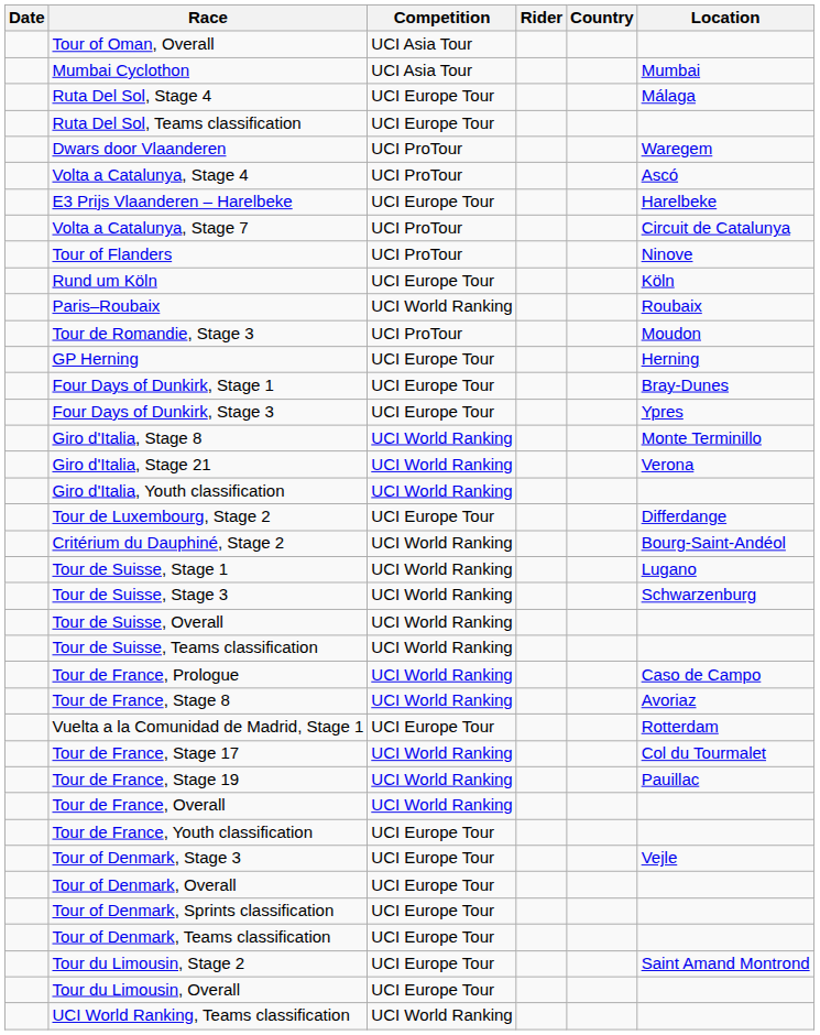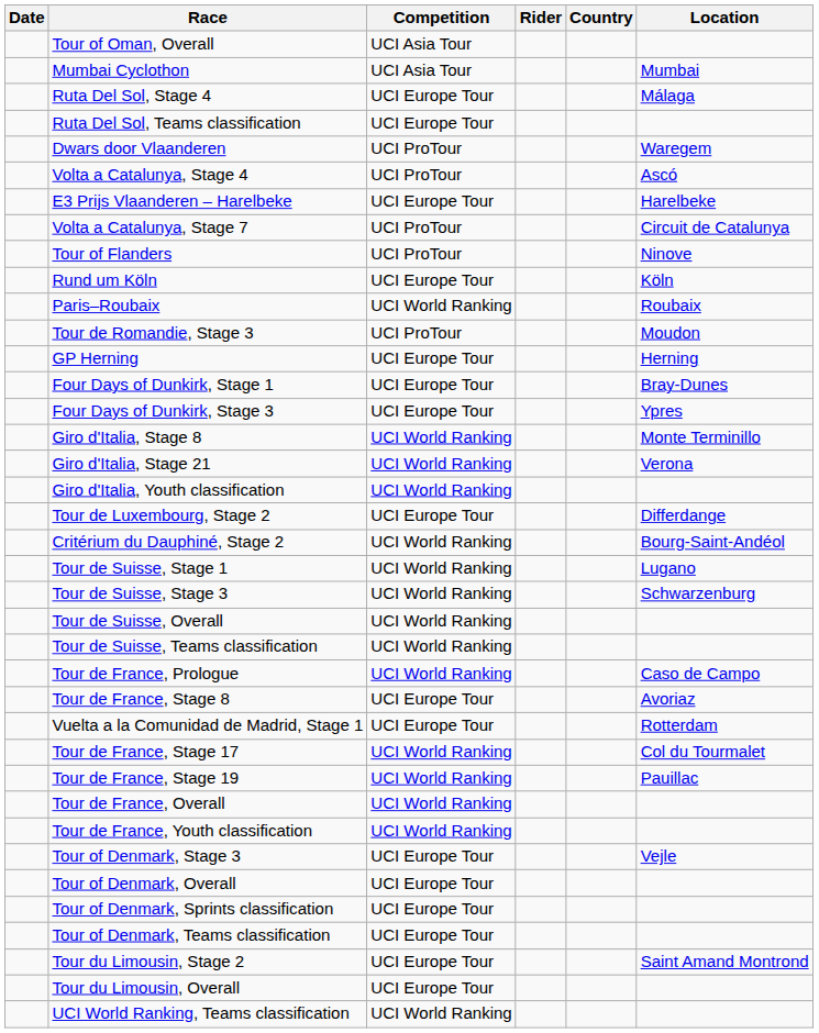 <table class="wikitable sortable">
 <tr>
 <th>Date</th>
 <th>Race</th>
 <th>Competition</th>
 <th>Rider</th>
 <th>Country</th>
 <th>Location</th>
 </tr>
 <tr>
 <td></td>
 <td><a href='#'>Tour of Oman</a>, Overall</td>
 <td>UCI Asia Tour</td>
 <td></td>
 <td></td>
 <td></td>
 </tr>
 <tr>
 <td></td>
 <td><a href='#'>Mumbai Cyclothon</a></td>
 <td>UCI Asia Tour</td>
 <td></td>
 <td></td>
 <td><a href='#'>Mumbai</a></td>
 </tr>
 <tr>
 <td></td>
 <td><a href='#'>Ruta Del Sol</a>, Stage 4</td>
 <td>UCI Europe Tour</td>
 <td></td>
 <td></td>
 <td><a href='#'>Málaga</a></td>
 </tr>
 <tr>
 <td></td>
 <td><a href='#'>Ruta Del Sol</a>, Teams classification</td>
 <td>UCI Europe Tour</td>
 <td align="center"></td>
 <td></td>
 <td></td>
 </tr>
 <tr>
 <td></td>
 <td><a href='#'>Dwars door Vlaanderen</a></td>
 <td>UCI ProTour</td>
 <td></td>
 <td></td>
 <td><a href='#'>Waregem</a></td>
 </tr>
 <tr>
 <td></td>
 <td><a href='#'>Volta a Catalunya</a>, Stage 4</td>
 <td>UCI ProTour</td>
 <td></td>
 <td></td>
 <td><a href='#'>Ascó</a></td>
 </tr>
 <tr>
 <td></td>
 <td><a href='#'>E3 Prijs Vlaanderen – Harelbeke</a></td>
 <td>UCI Europe Tour</td>
 <td></td>
 <td></td>
 <td><a href='#'>Harelbeke</a></td>
 </tr>
 <tr>
 <td></td>
 <td><a href='#'>Volta a Catalunya</a>, Stage 7</td>
 <td>UCI ProTour</td>
 <td></td>
 <td></td>
 <td><a href='#'>Circuit de Catalunya</a></td>
 </tr>
 <tr>
 <td></td>
 <td><a href='#'>Tour of Flanders</a></td>
 <td>UCI ProTour</td>
 <td></td>
 <td></td>
 <td><a href='#'>Ninove</a></td>
 </tr>
 <tr>
 <td></td>
 <td><a href='#'>Rund um Köln</a></td>
 <td>UCI Europe Tour</td>
 <td></td>
 <td></td>
 <td><a href='#'>Köln</a></td>
 </tr>
 <tr>
 <td></td>
 <td><a href='#'>Paris–Roubaix</a></td>
 <td>UCI World Ranking</td>
 <td></td>
 <td></td>
 <td><a href='#'>Roubaix</a></td>
 </tr>
 <tr>
 <td></td>
 <td><a href='#'>Tour de Romandie</a>, Stage 3</td>
 <td>UCI ProTour</td>
 <td></td>
 <td></td>
 <td><a href='#'>Moudon</a></td>
 </tr>
 <tr>
 <td></td>
 <td><a href='#'>GP Herning</a></td>
 <td>UCI Europe Tour</td>
 <td></td>
 <td></td>
 <td><a href='#'>Herning</a></td>
 </tr>
 <tr>
 <td></td>
 <td><a href='#'>Four Days of Dunkirk</a>, Stage 1</td>
 <td>UCI Europe Tour</td>
 <td></td>
 <td></td>
 <td><a href='#'>Bray-Dunes</a></td>
 </tr>
 <tr>
 <td></td>
 <td><a href='#'>Four Days of Dunkirk</a>, Stage 3</td>
 <td>UCI Europe Tour</td>
 <td></td>
 <td></td>
 <td><a href='#'>Ypres</a></td>
 </tr>
 <tr>
 <td></td>
 <td><a href='#'>Giro d'Italia</a>, Stage 8</td>
 <td><a href='#'>UCI World Ranking</a></td>
 <td></td>
 <td></td>
 <td><a href='#'>Monte Terminillo</a></td>
 </tr>
 <tr>
 <td></td>
 <td><a href='#'>Giro d'Italia</a>, Stage 21</td>
 <td><a href='#'>UCI World Ranking</a></td>
 <td></td>
 <td></td>
 <td><a href='#'>Verona</a></td>
 </tr>
 <tr>
 <td></td>
 <td><a href='#'>Giro d'Italia</a>, Youth classification</td>
 <td><a href='#'>UCI World Ranking</a></td>
 <td></td>
 <td></td>
 <td></td>
 </tr>
 <tr>
 <td></td>
 <td><a href='#'>Tour de Luxembourg</a>, Stage 2</td>
 <td>UCI Europe Tour</td>
 <td></td>
 <td></td>
 <td><a href='#'>Differdange</a></td>
 </tr>
 <tr>
 <td></td>
 <td><a href='#'>Critérium du Dauphiné</a>, Stage 2</td>
 <td>UCI World Ranking</td>
 <td></td>
 <td></td>
 <td><a href='#'>Bourg-Saint-Andéol</a></td>
 </tr>
 <tr>
 <td></td>
 <td><a href='#'>Tour de Suisse</a>, Stage 1</td>
 <td>UCI World Ranking</td>
 <td></td>
 <td></td>
 <td><a href='#'>Lugano</a></td>
 </tr>
 <tr>
 <td></td>
 <td><a href='#'>Tour de Suisse</a>, Stage 3</td>
 <td>UCI World Ranking</td>
 <td></td>
 <td></td>
 <td><a href='#'>Schwarzenburg</a></td>
 </tr>
 <tr>
 <td></td>
 <td><a href='#'>Tour de Suisse</a>, Overall</td>
 <td>UCI World Ranking</td>
 <td></td>
 <td></td>
 <td></td>
 </tr>
 <tr>
 <td></td>
 <td><a href='#'>Tour de Suisse</a>, Teams classification</td>
 <td>UCI World Ranking</td>
 <td align="center"></td>
 <td></td>
 <td></td>
 </tr>
 <tr>
 <td></td>
 <td><a href='#'>Tour de France</a>, Prologue</td>
 <td><a href='#'>UCI World Ranking</a></td>
 <td></td>
 <td></td>
 <td><a href='#'>Caso de Campo</a></td>
 </tr>
 <tr>
 <td></td>
 <td><a href='#'>Tour de France</a>, Stage 8</td>
-<td><a href='#'>UCI World Ranking</a></td>
+<td>UCI Europe Tour</td>
 <td></td>
 <td></td>
 <td><a href='#'>Avoriaz</a></td>
 </tr>
 <tr>
 <td></td>
 <td>Vuelta a la Comunidad de Madrid, Stage 1</td>
 <td>UCI Europe Tour</td>
 <td></td>
 <td></td>
 <td><a href='#'>Rotterdam</a></td>
 </tr>
 <tr>
 <td></td>
 <td><a href='#'>Tour de France</a>, Stage 17</td>
 <td><a href='#'>UCI World Ranking</a></td>
 <td></td>
 <td></td>
 <td><a href='#'>Col du Tourmalet</a></td>
 </tr>
 <tr>
 <td></td>
 <td><a href='#'>Tour de France</a>, Stage 19</td>
 <td><a href='#'>UCI World Ranking</a></td>
 <td></td>
 <td></td>
 <td><a href='#'>Pauillac</a></td>
 </tr>
 <tr>
 <td></td>
 <td><a href='#'>Tour de France</a>, Overall</td>
 <td><a href='#'>UCI World Ranking</a></td>
 <td></td>
 <td></td>
 <td></td>
 </tr>
 <tr>
 <td></td>
 <td><a href='#'>Tour de France</a>, Youth classification</td>
-<td>UCI Europe Tour</td>
+<td><a href='#'>UCI World Ranking</a></td>
 <td></td>
 <td></td>
 <td></td>
 </tr>
 <tr>
 <td></td>
 <td><a href='#'>Tour of Denmark</a>, Stage 3</td>
 <td>UCI Europe Tour</td>
 <td></td>
 <td></td>
 <td><a href='#'>Vejle</a></td>
 </tr>
 <tr>
 <td></td>
 <td><a href='#'>Tour of Denmark</a>, Overall</td>
 <td>UCI Europe Tour</td>
 <td></td>
 <td></td>
 <td></td>
 </tr>
 <tr>
 <td></td>
 <td><a href='#'>Tour of Denmark</a>, Sprints classification</td>
 <td>UCI Europe Tour</td>
 <td></td>
 <td></td>
 <td></td>
 </tr>
 <tr>
 <td></td>
 <td><a href='#'>Tour of Denmark</a>, Teams classification</td>
 <td>UCI Europe Tour</td>
 <td align="center"></td>
 <td></td>
 <td></td>
 </tr>
 <tr>
 <td></td>
 <td><a href='#'>Tour du Limousin</a>, Stage 2</td>
 <td>UCI Europe Tour</td>
 <td></td>
 <td></td>
 <td><a href='#'>Saint Amand Montrond</a></td>
 </tr>
 <tr>
 <td></td>
 <td><a href='#'>Tour du Limousin</a>, Overall</td>
 <td>UCI Europe Tour</td>
 <td></td>
 <td></td>
 <td></td>
 </tr>
 <tr>
 <td></td>
 <td><a href='#'>UCI World Ranking</a>, Teams classification</td>
 <td>UCI World Ranking</td>
 <td align="center"></td>
 <td></td>
 <td></td>
 </tr>
 </table>
